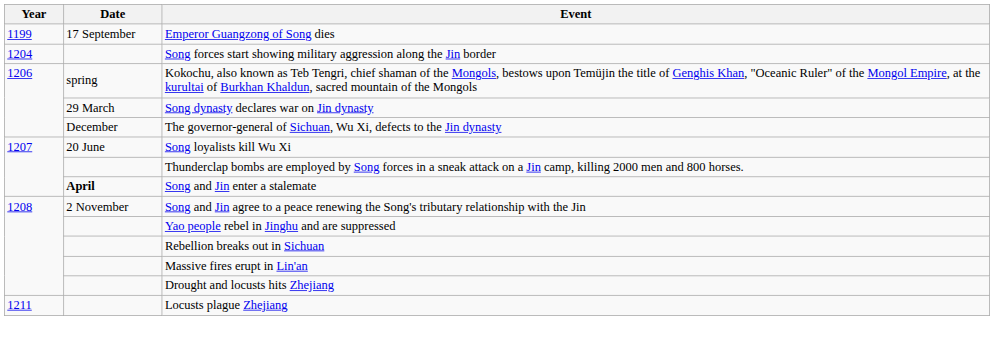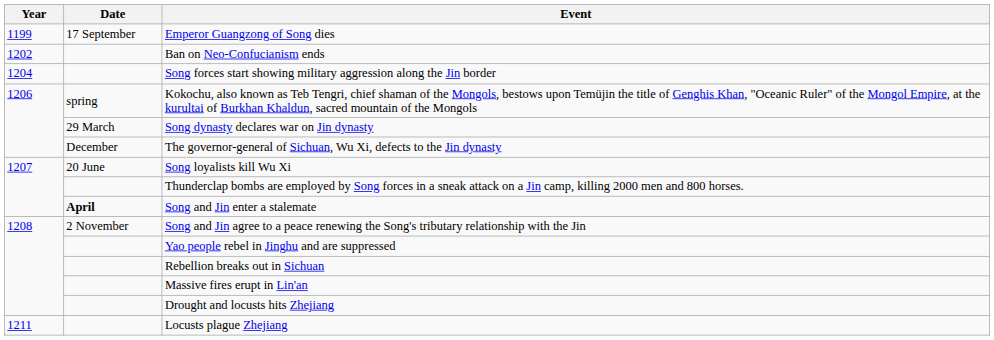 <table class="wikitable" width="100%">
 <tr>
 <th style="width:6%">Year</th>
 <th style="width:10%">Date</th>
 <th>Event</th>
 </tr>
 <tr>
 <td><a href='#'>1199</a></td>
 <td>17 September</td>
 <td><a href='#'>Emperor Guangzong of Song</a> dies</td>
+</tr>
+<tr>
+<td><a href='#'>1202</a></td>
+<td></td>
+<td>Ban on <a href='#'>Neo-Confucianism</a> ends</td>
 </tr>
 <tr>
 <td><a href='#'>1204</a></td>
 <td></td>
 <td><a href='#'>Song</a> forces start showing military aggression along the <a href='#'>Jin</a> border</td>
 </tr>
 <tr>
 <td rowspan="3" valign="top"><a href='#'>1206</a></td>
 <td>spring</td>
 <td>Kokochu, also known as Teb Tengri, chief shaman of the <a href='#'>Mongols</a>, bestows upon Temüjin the title of <a href='#'>Genghis Khan</a>, "Oceanic Ruler" of the <a href='#'>Mongol Empire</a>, at the <a href='#'>kurultai</a> of <a href='#'>Burkhan Khaldun</a>, sacred mountain of the Mongols</td>
 </tr>
 <tr>
 <td>29 March</td>
 <td><a href='#'>Song dynasty</a> declares war on <a href='#'>Jin dynasty</a></td>
 </tr>
 <tr>
 <td>December</td>
 <td>The governor-general of <a href='#'>Sichuan</a>, Wu Xi, defects to the <a href='#'>Jin dynasty</a></td>
 </tr>
 <tr>
 <td rowspan="3" valign="top"><a href='#'>1207</a></td>
 <td>20 June</td>
 <td><a href='#'>Song</a> loyalists kill Wu Xi</td>
 </tr>
 <tr>
 <td></td>
 <td>Thunderclap bombs are employed by <a href='#'>Song</a> forces in a sneak attack on a <a href='#'>Jin</a> camp, killing 2000 men and 800 horses.</td>
 </tr>
 <tr>
 <td><strong>April</strong></td>
 <td><a href='#'>Song</a> and <a href='#'>Jin</a> enter a stalemate</td>
 </tr>
 <tr>
 <td rowspan="5" valign="top"><a href='#'>1208</a></td>
 <td>2 November</td>
 <td><a href='#'>Song</a> and <a href='#'>Jin</a> agree to a peace renewing the Song's tributary relationship with the Jin</td>
 </tr>
 <tr>
 <td></td>
 <td><a href='#'>Yao people</a> rebel in <a href='#'>Jinghu</a> and are suppressed</td>
 </tr>
 <tr>
 <td></td>
 <td>Rebellion breaks out in <a href='#'>Sichuan</a></td>
 </tr>
 <tr>
 <td></td>
 <td>Massive fires erupt in <a href='#'>Lin'an</a></td>
 </tr>
 <tr>
 <td></td>
 <td>Drought and locusts hits <a href='#'>Zhejiang</a></td>
 </tr>
 <tr>
 <td><a href='#'>1211</a></td>
 <td></td>
 <td>Locusts plague <a href='#'>Zhejiang</a></td>
 </tr>
 </table>
